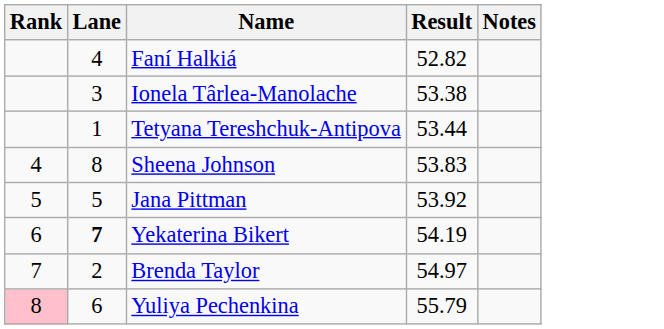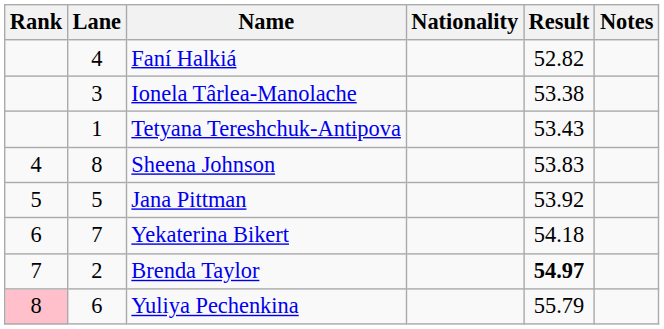 <table class="wikitable sortable" style="text-align:center">
 <tr>
 <th>Rank</th>
 <th>Lane</th>
 <th>Name</th>
+<th>Nationality</th>
 <th>Result</th>
 <th>Notes</th>
 </tr>
 <tr>
 <td></td>
 <td>4</td>
 <td align="left"><a href='#'>Faní Halkiá</a></td>
+<td align="left"></td>
 <td>52.82</td>
 <td></td>
 </tr>
 <tr>
 <td></td>
 <td>3</td>
 <td align="left"><a href='#'>Ionela Târlea-Manolache</a></td>
+<td align="left"></td>
 <td>53.38</td>
 <td></td>
 </tr>
 <tr>
 <td></td>
 <td>1</td>
 <td align="left"><a href='#'>Tetyana Tereshchuk-Antipova</a></td>
-<td>53.44</td>
+<td align="left"></td>
+<td>53.43</td>
 <td></td>
 </tr>
 <tr>
 <td>4</td>
 <td>8</td>
 <td align="left"><a href='#'>Sheena Johnson</a></td>
+<td align="left"></td>
 <td>53.83</td>
 <td></td>
 </tr>
 <tr>
 <td>5</td>
 <td>5</td>
 <td align="left"><a href='#'>Jana Pittman</a></td>
+<td align="left"></td>
 <td>53.92</td>
 <td></td>
 </tr>
 <tr>
 <td>6</td>
-<td><strong>7</strong></td>
+<td>7</td>
 <td align="left"><a href='#'>Yekaterina Bikert</a></td>
-<td>54.19</td>
+<td align="left"></td>
+<td>54.18</td>
 <td></td>
 </tr>
 <tr>
 <td>7</td>
 <td>2</td>
 <td align="left"><a href='#'>Brenda Taylor</a></td>
-<td>54.97</td>
+<td align="left"></td>
+<td><strong>54.97</strong></td>
 <td></td>
 </tr>
 <tr>
 <td style="background: pink;">8</td>
 <td>6</td>
 <td align="left"><a href='#'>Yuliya Pechenkina</a></td>
+<td align="left"></td>
 <td>55.79</td>
 <td></td>
 </tr>
 </table>
